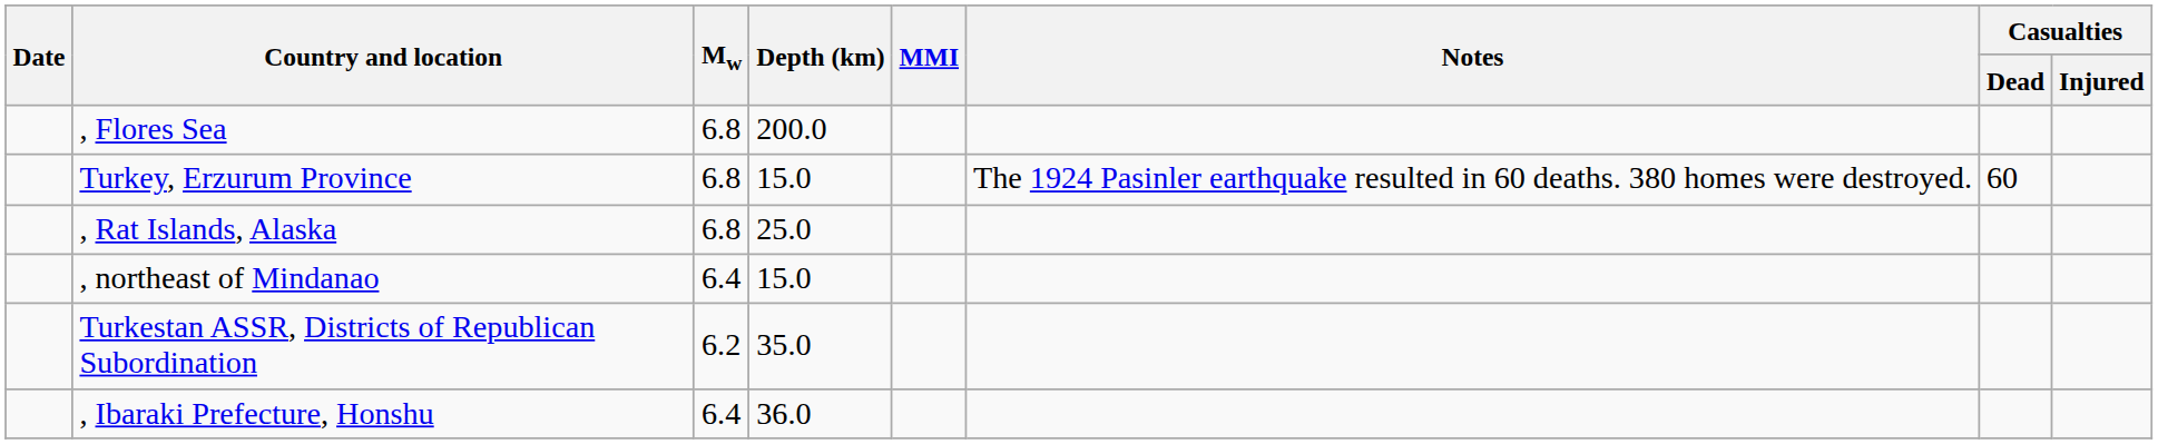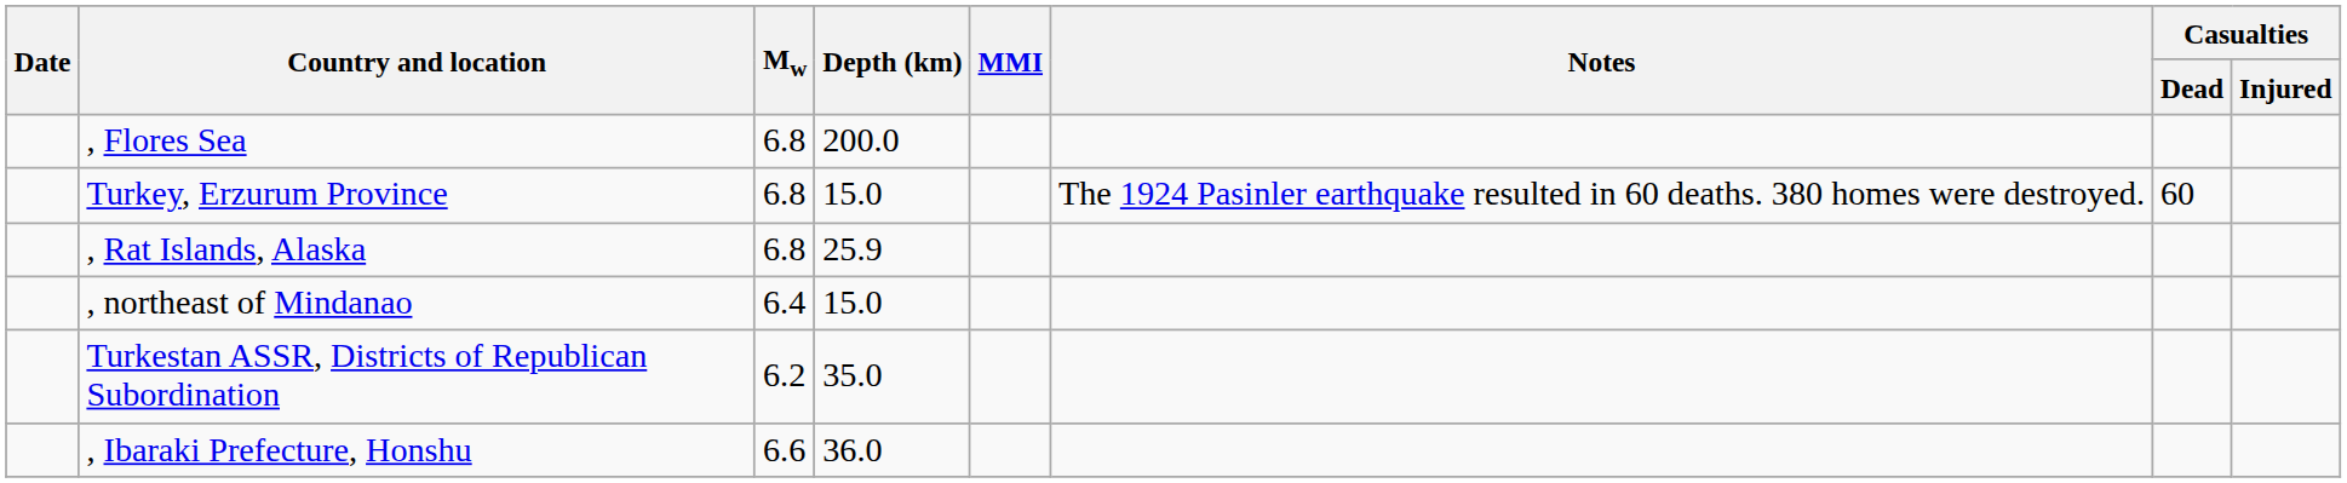 <table class="wikitable sortable sort-under" style="border:1px black; margin-left:1em;">
 <tr>
 <th rowspan="2"><small>Date</small></th>
 <th rowspan="2" style="width: 310px"><small>Country and location</small></th>
 <th rowspan="2"><small>M<sub>w</sub></small></th>
 <th rowspan="2"><small>Depth (km)</small></th>
 <th rowspan="2"><small><a href='#'>MMI</a></small></th>
 <th rowspan="2" class="unsortable"><small>Notes</small></th>
 <th colspan="2"><small>Casualties</small></th>
 </tr>
 <tr>
 <th><small>Dead</small></th>
 <th><small>Injured</small></th>
 </tr>
 <tr>
 <td></td>
 <td>, <a href='#'>Flores Sea</a></td>
 <td>6.8</td>
 <td>200.0</td>
 <td></td>
 <td></td>
 <td></td>
 <td></td>
 </tr>
 <tr>
 <td></td>
 <td> <a href='#'>Turkey</a>, <a href='#'>Erzurum Province</a></td>
 <td>6.8</td>
 <td>15.0</td>
 <td></td>
 <td>The <a href='#'>1924 Pasinler earthquake</a> resulted in 60 deaths. 380 homes were destroyed.</td>
 <td>60</td>
 <td></td>
 </tr>
 <tr>
 <td></td>
 <td>, <a href='#'>Rat Islands</a>, <a href='#'>Alaska</a></td>
 <td>6.8</td>
-<td>25.0</td>
+<td>25.9</td>
 <td></td>
 <td></td>
 <td></td>
 <td></td>
 </tr>
 <tr>
 <td></td>
 <td>, northeast of <a href='#'>Mindanao</a></td>
 <td>6.4</td>
 <td>15.0</td>
 <td></td>
 <td></td>
 <td></td>
 <td></td>
 </tr>
 <tr>
 <td></td>
 <td> <a href='#'>Turkestan ASSR</a>, <a href='#'>Districts of Republican Subordination</a></td>
 <td>6.2</td>
 <td>35.0</td>
 <td></td>
 <td></td>
 <td></td>
 <td></td>
 </tr>
 <tr>
 <td></td>
 <td>, <a href='#'>Ibaraki Prefecture</a>, <a href='#'>Honshu</a></td>
-<td>6.4</td>
+<td>6.6</td>
 <td>36.0</td>
 <td></td>
 <td></td>
 <td></td>
 <td></td>
 </tr>
 </table>
